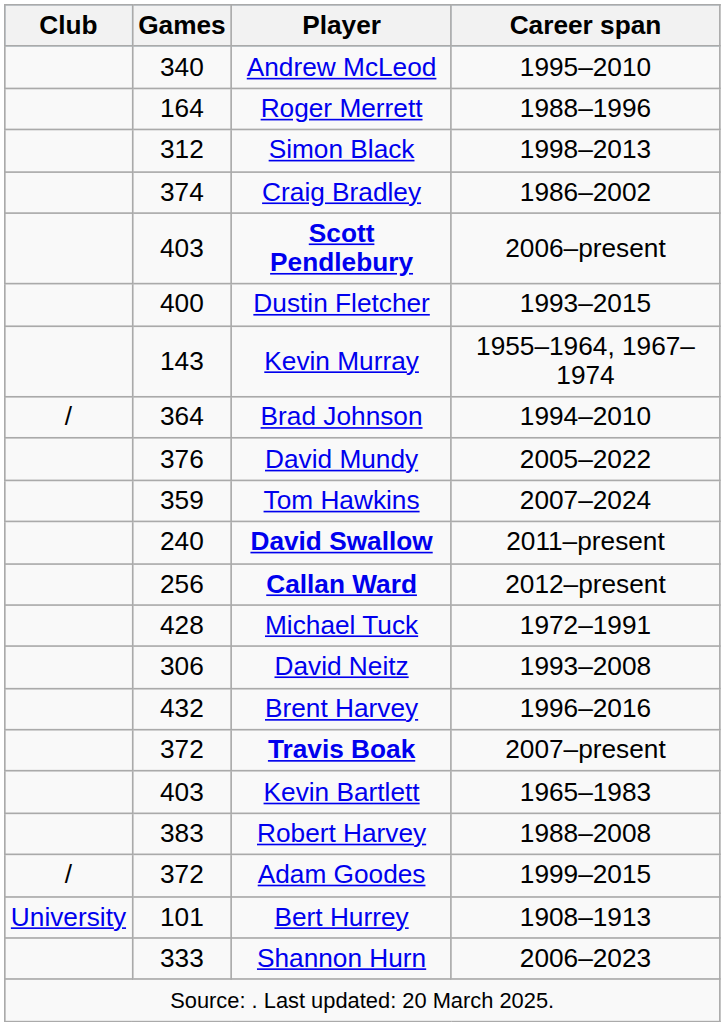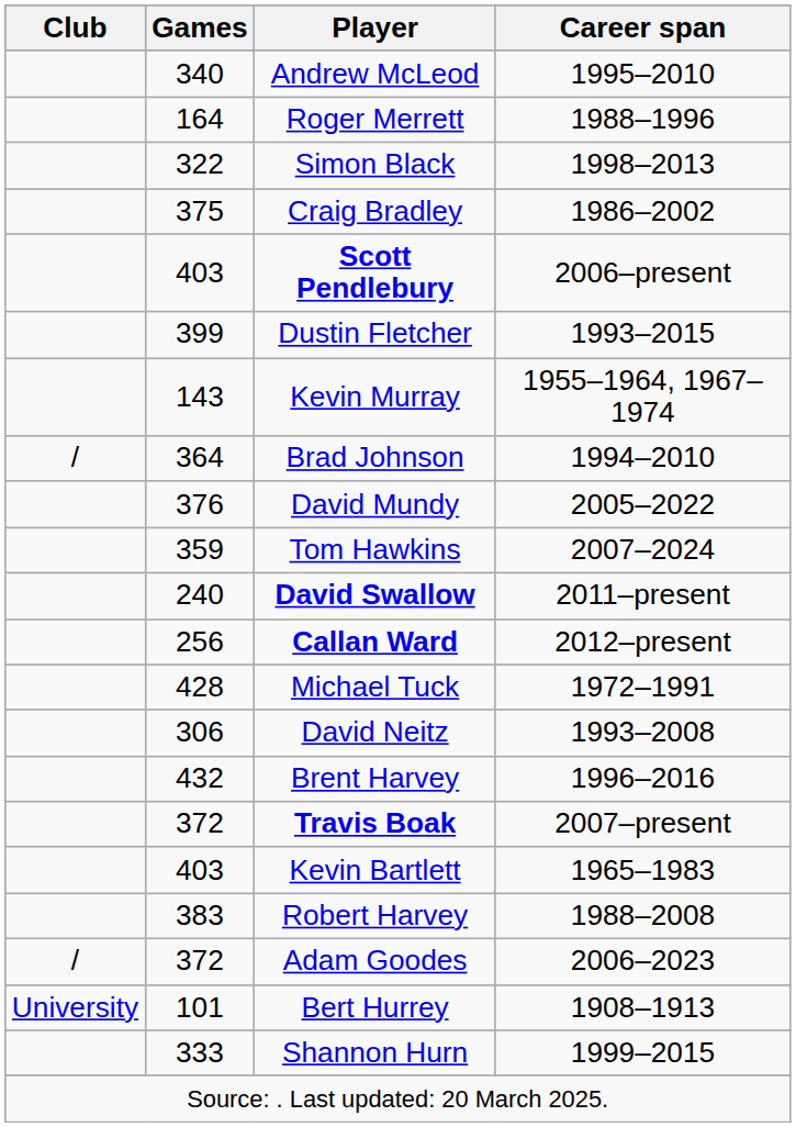 <table class="wikitable" style="text-align:center; width:70%;">
 <tr style="background:#87cefa;">
 <th>Club</th>
 <th>Games</th>
 <th>Player</th>
 <th>Career span</th>
 </tr>
 <tr>
 <td></td>
 <td>340</td>
 <td><a href='#'>Andrew McLeod</a></td>
 <td>1995–2010</td>
 </tr>
 <tr>
 <td></td>
 <td>164</td>
 <td><a href='#'>Roger Merrett</a></td>
 <td>1988–1996</td>
 </tr>
 <tr>
 <td></td>
-<td>312</td>
+<td>322</td>
 <td><a href='#'>Simon Black</a></td>
 <td>1998–2013</td>
 </tr>
 <tr>
 <td></td>
-<td>374</td>
+<td>375</td>
 <td><a href='#'>Craig Bradley</a></td>
 <td>1986–2002</td>
 </tr>
 <tr>
 <td></td>
 <td>403</td>
 <td><strong><a href='#'>Scott Pendlebury</a></strong></td>
 <td>2006–present</td>
 </tr>
 <tr>
 <td></td>
-<td>400</td>
+<td>399</td>
 <td><a href='#'>Dustin Fletcher</a></td>
 <td>1993–2015</td>
 </tr>
 <tr>
 <td></td>
 <td>143</td>
 <td><a href='#'>Kevin Murray</a></td>
 <td>1955–1964, 1967–1974</td>
 </tr>
 <tr>
 <td>/</td>
 <td>364</td>
 <td><a href='#'>Brad Johnson</a></td>
 <td>1994–2010</td>
 </tr>
 <tr>
 <td></td>
 <td>376</td>
 <td><a href='#'>David Mundy</a></td>
 <td>2005–2022</td>
 </tr>
 <tr>
 <td></td>
 <td>359</td>
 <td><a href='#'>Tom Hawkins</a></td>
 <td>2007–2024</td>
 </tr>
 <tr>
 <td></td>
 <td>240</td>
 <td><strong><a href='#'>David Swallow</a></strong></td>
 <td>2011–present</td>
 </tr>
 <tr>
 <td></td>
 <td>256</td>
 <td><strong><a href='#'>Callan Ward</a></strong></td>
 <td>2012–present</td>
 </tr>
 <tr>
 <td></td>
 <td>428</td>
 <td><a href='#'>Michael Tuck</a></td>
 <td>1972–1991</td>
 </tr>
 <tr>
 <td></td>
 <td>306</td>
 <td><a href='#'>David Neitz</a></td>
 <td>1993–2008</td>
 </tr>
 <tr>
 <td></td>
 <td>432</td>
 <td><a href='#'>Brent Harvey</a></td>
 <td>1996–2016</td>
 </tr>
 <tr>
 <td></td>
 <td>372</td>
 <td><strong><a href='#'>Travis Boak</a></strong></td>
 <td>2007–present</td>
 </tr>
 <tr>
 <td></td>
 <td>403</td>
 <td><a href='#'>Kevin Bartlett</a></td>
 <td>1965–1983</td>
 </tr>
 <tr>
 <td></td>
 <td>383</td>
 <td><a href='#'>Robert Harvey</a></td>
 <td>1988–2008</td>
 </tr>
 <tr>
 <td>/</td>
 <td>372</td>
 <td><a href='#'>Adam Goodes</a></td>
-<td>1999–2015</td>
+<td>2006–2023</td>
 </tr>
 <tr>
 <td><a href='#'>University</a></td>
 <td>101</td>
 <td><a href='#'>Bert Hurrey</a></td>
 <td>1908–1913</td>
 </tr>
 <tr>
 <td></td>
 <td>333</td>
 <td><a href='#'>Shannon Hurn</a></td>
-<td>2006–2023</td>
+<td>1999–2015</td>
 </tr>
 <tr>
 <td colspan=7><small>Source: . Last updated: 20 March 2025.</small></td>
 </tr>
 </table>
